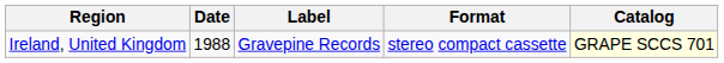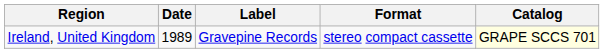 <table class="wikitable">
 <tr>
 <th>Region</th>
 <th>Date</th>
 <th>Label</th>
 <th>Format</th>
 <th>Catalog</th>
 </tr>
 <tr>
 <td rowspan="1"><a href='#'>Ireland</a>, <a href='#'>United Kingdom</a></td>
-<td rowspan="1">1988</td>
+<td rowspan="1">1989</td>
 <td rowspan="1"><a href='#'>Gravepine Records</a></td>
 <td><a href='#'>stereo</a> <a href='#'>compact cassette</a></td>
 <td style="background: lightyellow;">GRAPE SCCS 701</td>
 </tr>
 </table>
